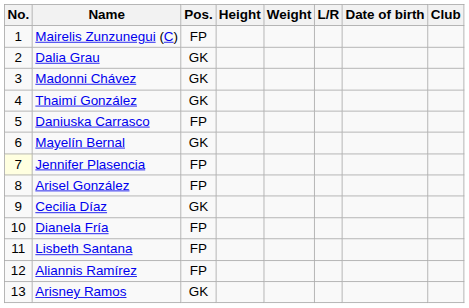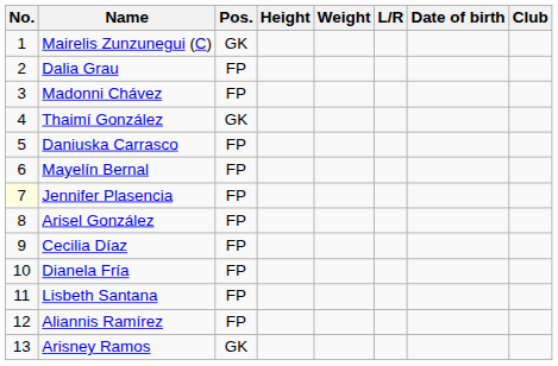 <table class="wikitable sortable" style="text-align:center">
 <tr>
 <th>No.</th>
 <th>Name</th>
 <th>Pos.</th>
 <th>Height</th>
 <th>Weight</th>
 <th>L/R</th>
 <th>Date of birth</th>
 <th>Club</th>
 </tr>
 <tr>
 <td style="text-align:center;">1</td>
 <td style="text-align:left;"><a href='#'>Mairelis Zunzunegui</a> (<a href='#'>C</a>)</td>
-<td style="text-align:center;">FP</td>
+<td style="text-align:center;">GK</td>
 <td></td>
 <td></td>
 <td></td>
 <td style="text-align:left;"></td>
 <td></td>
 </tr>
 <tr>
 <td style="text-align:center;">2</td>
 <td style="text-align:left;"><a href='#'>Dalia Grau</a></td>
-<td style="text-align:center;">GK</td>
+<td style="text-align:center;">FP</td>
 <td></td>
 <td></td>
 <td></td>
 <td style="text-align:left;"></td>
 <td></td>
 </tr>
 <tr>
 <td style="text-align:center;">3</td>
 <td style="text-align:left;"><a href='#'>Madonni Chávez</a></td>
-<td style="text-align:center;">GK</td>
+<td style="text-align:center;">FP</td>
 <td></td>
 <td></td>
 <td></td>
 <td style="text-align:left;"></td>
 <td></td>
 </tr>
 <tr>
 <td style="text-align:center;">4</td>
 <td style="text-align:left;"><a href='#'>Thaimí González</a></td>
 <td style="text-align:center;">GK</td>
 <td></td>
 <td></td>
 <td></td>
 <td style="text-align:left;"></td>
 <td></td>
 </tr>
 <tr>
 <td style="text-align:center;">5</td>
 <td style="text-align:left;"><a href='#'>Daniuska Carrasco</a></td>
 <td style="text-align:center;">FP</td>
 <td></td>
 <td></td>
 <td></td>
 <td style="text-align:left;"></td>
 <td></td>
 </tr>
 <tr>
 <td style="text-align:center;">6</td>
 <td style="text-align:left;"><a href='#'>Mayelín Bernal</a></td>
-<td style="text-align:center;">GK</td>
+<td style="text-align:center;">FP</td>
 <td></td>
 <td></td>
 <td></td>
 <td style="text-align:left;"></td>
 <td></td>
 </tr>
 <tr>
 <td style="background: lightyellow; text-align:center;">7</td>
 <td style="text-align:left;"><a href='#'>Jennifer Plasencia</a></td>
 <td style="text-align:center;">FP</td>
 <td></td>
 <td></td>
 <td></td>
 <td style="text-align:left;"></td>
 <td></td>
 </tr>
 <tr>
 <td style="text-align:center;">8</td>
 <td style="text-align:left;"><a href='#'>Arisel González</a></td>
 <td style="text-align:center;">FP</td>
 <td></td>
 <td></td>
 <td></td>
 <td style="text-align:left;"></td>
 <td></td>
 </tr>
 <tr>
 <td style="text-align:center;">9</td>
 <td style="text-align:left;"><a href='#'>Cecilia Díaz</a></td>
-<td style="text-align:center;">GK</td>
+<td style="text-align:center;">FP</td>
 <td></td>
 <td></td>
 <td></td>
 <td style="text-align:left;"></td>
 <td></td>
 </tr>
 <tr>
 <td style="text-align:center;">10</td>
 <td style="text-align:left;"><a href='#'>Dianela Fría</a></td>
 <td style="text-align:center;">FP</td>
 <td></td>
 <td></td>
 <td></td>
 <td style="text-align:left;"></td>
 <td></td>
 </tr>
 <tr>
 <td style="text-align:center;">11</td>
 <td style="text-align:left;"><a href='#'>Lisbeth Santana</a></td>
 <td style="text-align:center;">FP</td>
 <td></td>
 <td></td>
 <td></td>
 <td style="text-align:left;"></td>
 <td></td>
 </tr>
 <tr>
 <td style="text-align:center;">12</td>
 <td style="text-align:left;"><a href='#'>Aliannis Ramírez</a></td>
 <td style="text-align:center;">FP</td>
 <td></td>
 <td></td>
 <td></td>
 <td style="text-align:left;"></td>
 <td></td>
 </tr>
 <tr>
 <td style="text-align:center;">13</td>
 <td style="text-align:left;"><a href='#'>Arisney Ramos</a></td>
 <td style="text-align:center;">GK</td>
 <td></td>
 <td></td>
 <td></td>
 <td style="text-align:left;"></td>
 <td></td>
 </tr>
 </table>
